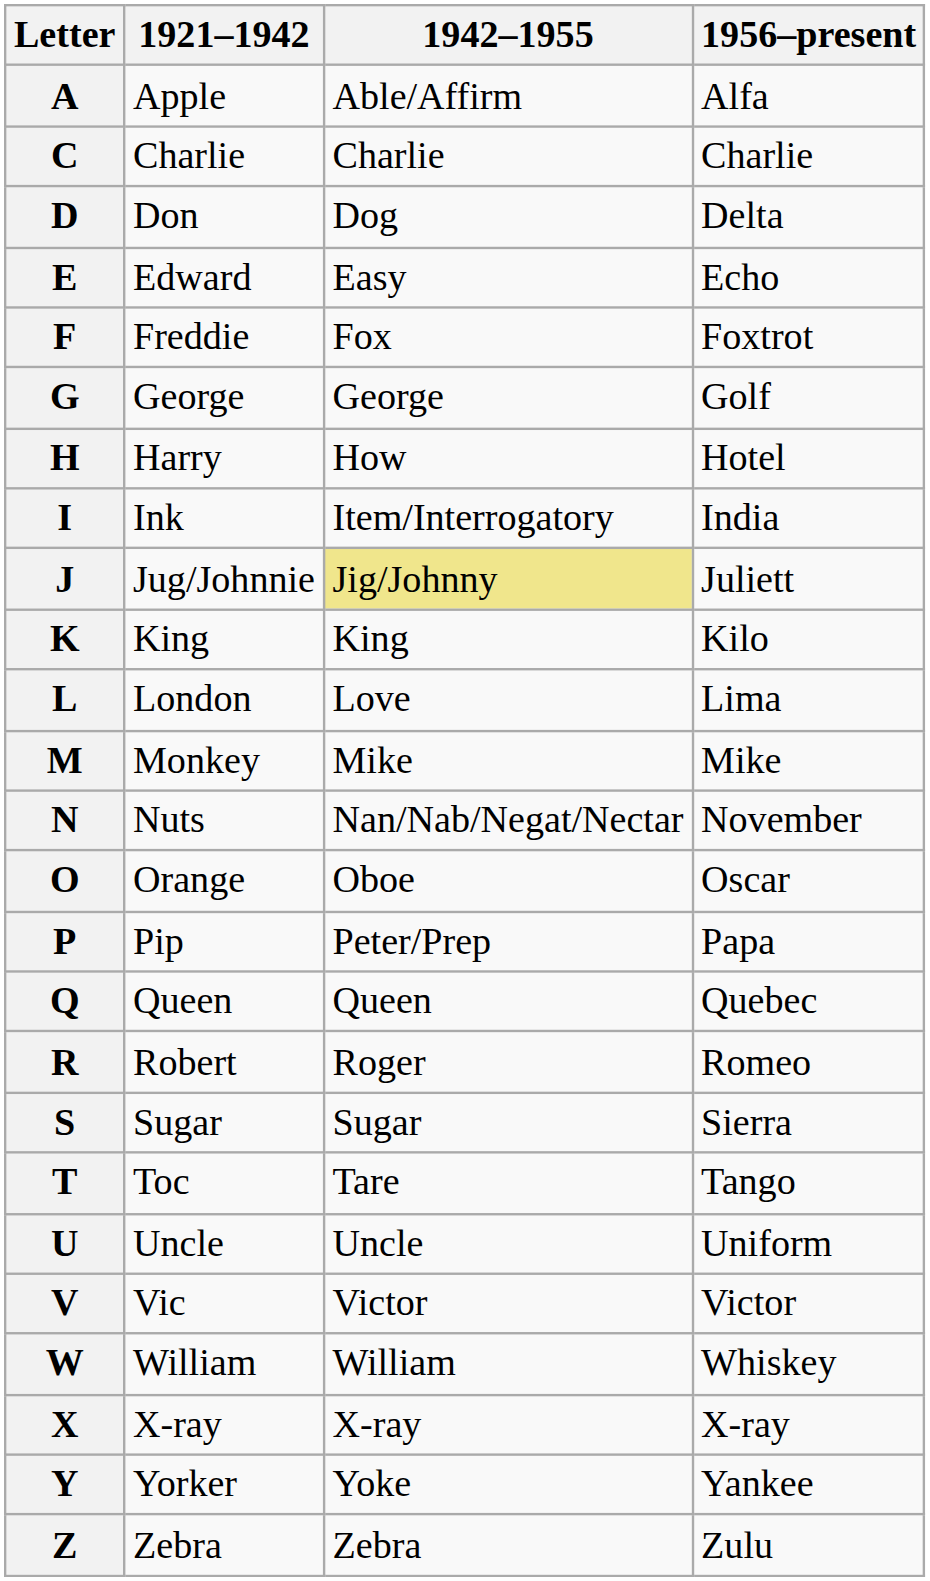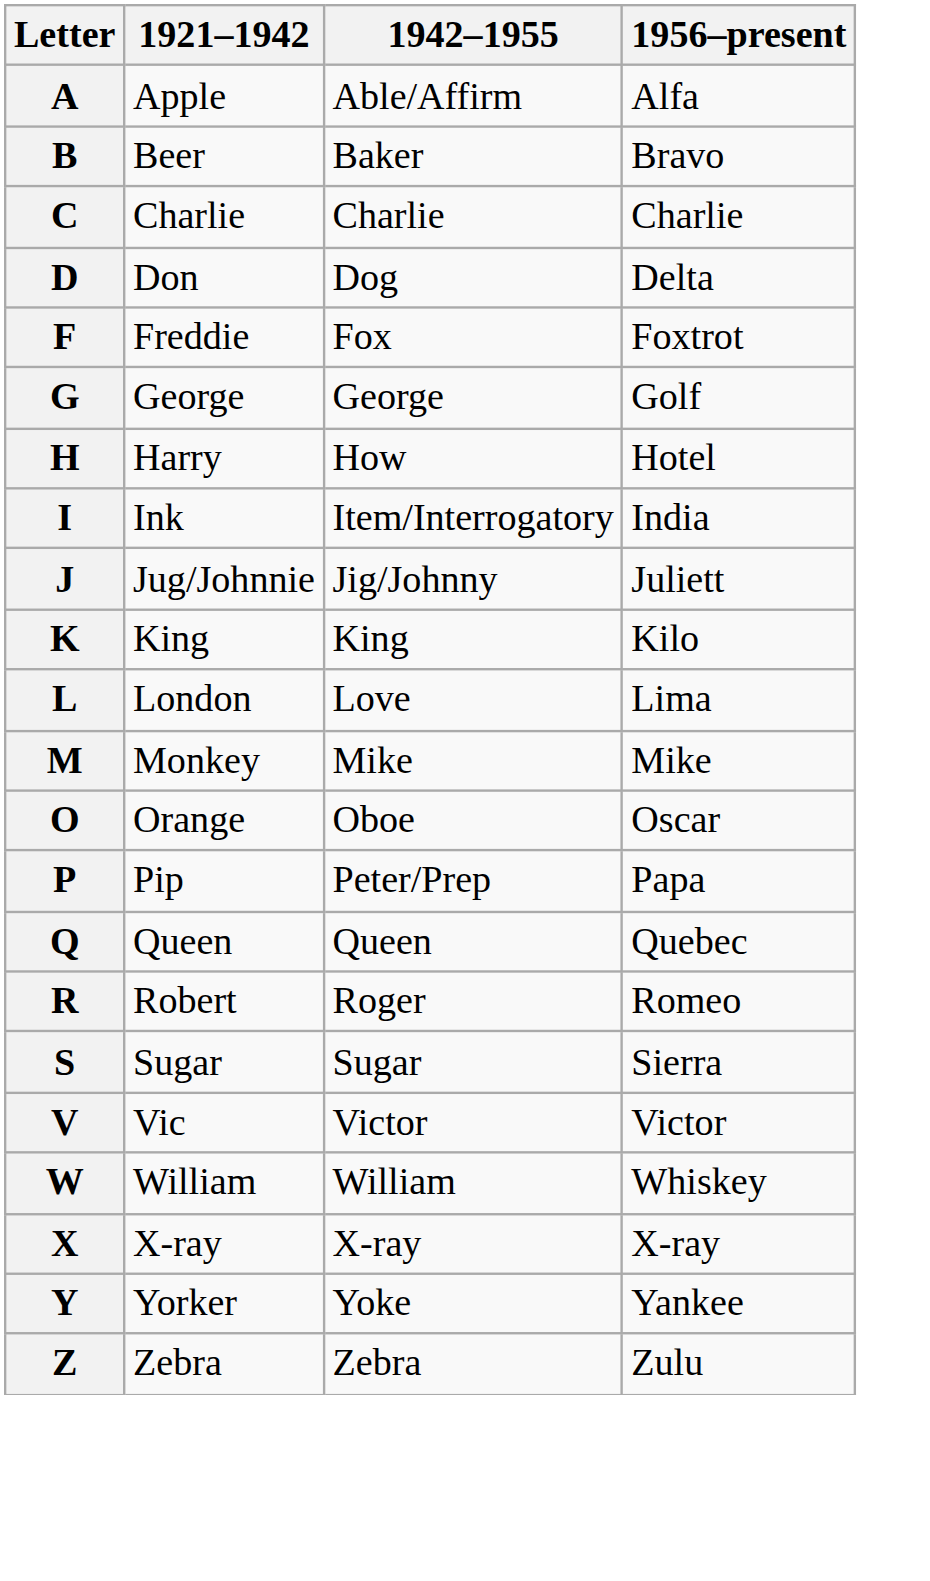 <table class="wikitable">
 <tr>
 <th scope="col">Letter</th>
 <th scope="col">1921–1942</th>
 <th scope="col">1942–1955</th>
 <th scope="col">1956–present</th>
 </tr>
 <tr>
 <th scope="row">A</th>
 <td>Apple</td>
 <td>Able/Affirm</td>
 <td>Alfa </td>
 </tr>
 <tr>
+<th scope="row">B</th>
+<td>Beer</td>
+<td>Baker</td>
+<td>Bravo</td>
+</tr>
+<tr>
 <th scope="row">C</th>
 <td>Charlie</td>
 <td>Charlie</td>
 <td>Charlie</td>
 </tr>
 <tr>
 <th scope="row">D</th>
 <td>Don</td>
 <td>Dog</td>
 <td>Delta</td>
-</tr>
-<tr>
-<th scope="row">E</th>
-<td>Edward</td>
-<td>Easy</td>
-<td>Echo</td>
 </tr>
 <tr>
 <th scope="row">F</th>
 <td>Freddie</td>
 <td>Fox</td>
 <td>Foxtrot</td>
 </tr>
 <tr>
 <th scope="row">G</th>
 <td>George</td>
 <td>George</td>
 <td>Golf</td>
 </tr>
 <tr>
 <th scope="row">H</th>
 <td>Harry</td>
 <td>How</td>
 <td>Hotel</td>
 </tr>
 <tr>
 <th scope="row">I</th>
 <td>Ink</td>
 <td>Item/Interrogatory</td>
 <td>India</td>
 </tr>
 <tr>
 <th scope="row">J</th>
 <td>Jug/Johnnie</td>
-<td style="background: khaki;">Jig/Johnny</td>
+<td>Jig/Johnny</td>
 <td>Juliett </td>
 </tr>
 <tr>
 <th scope="row">K</th>
 <td>King</td>
 <td>King</td>
 <td>Kilo</td>
 </tr>
 <tr>
 <th scope="row">L</th>
 <td>London</td>
 <td>Love</td>
 <td>Lima</td>
 </tr>
 <tr>
 <th scope="row">M</th>
 <td>Monkey</td>
 <td>Mike</td>
 <td>Mike</td>
-</tr>
-<tr>
-<th scope="row">N</th>
-<td>Nuts</td>
-<td>Nan/Nab/Negat/Nectar</td>
-<td>November</td>
 </tr>
 <tr>
 <th scope="row">O</th>
 <td>Orange</td>
 <td>Oboe</td>
 <td>Oscar</td>
 </tr>
 <tr>
 <th scope="row">P</th>
 <td>Pip</td>
 <td>Peter/Prep</td>
 <td>Papa</td>
 </tr>
 <tr>
 <th scope="row">Q</th>
 <td>Queen</td>
 <td>Queen</td>
 <td>Quebec</td>
 </tr>
 <tr>
 <th scope="row">R</th>
 <td>Robert</td>
 <td>Roger</td>
 <td>Romeo</td>
 </tr>
 <tr>
 <th scope="row">S</th>
 <td>Sugar</td>
 <td>Sugar</td>
 <td>Sierra</td>
 </tr>
 <tr>
-<th scope="row">T</th>
-<td>Toc</td>
-<td>Tare</td>
-<td>Tango</td>
-</tr>
-<tr>
-<th scope="row">U</th>
-<td>Uncle</td>
-<td>Uncle</td>
-<td>Uniform</td>
-</tr>
-<tr>
 <th scope="row">V</th>
 <td>Vic</td>
 <td>Victor</td>
 <td>Victor</td>
 </tr>
 <tr>
 <th scope="row">W</th>
 <td>William</td>
 <td>William</td>
 <td>Whiskey</td>
 </tr>
 <tr>
 <th scope="row">X</th>
 <td>X-ray</td>
 <td>X-ray</td>
 <td>X-ray</td>
 </tr>
 <tr>
 <th scope="row">Y</th>
 <td>Yorker</td>
 <td>Yoke</td>
 <td>Yankee</td>
 </tr>
 <tr>
 <th scope="row">Z</th>
 <td>Zebra</td>
 <td>Zebra</td>
 <td>Zulu</td>
 </tr>
 </table>
